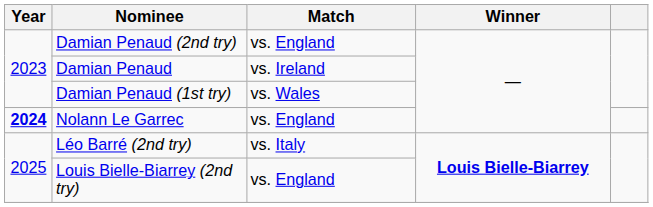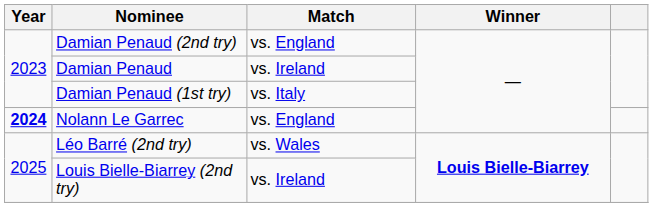 <table class="wikitable">
 <tr>
 <th width=40>Year</th>
 <th width=185>Nominee</th>
 <th width=160>Match</th>
 <th width=185>Winner</th>
 <th width=30></th>
 </tr>
 <tr>
 <td align=center rowspan=3><a href='#'>2023</a></td>
 <td><a href='#'>Damian Penaud</a> <em>(2nd try)</em></td>
 <td>vs. <a href='#'>England</a></td>
 <td align=center rowspan=4>—</td>
 <td align=center rowspan=3></td>
 </tr>
 <tr>
 <td><a href='#'>Damian Penaud</a></td>
 <td>vs. <a href='#'>Ireland</a></td>
 </tr>
 <tr>
 <td><a href='#'>Damian Penaud</a> <em>(1st try)</em></td>
-<td>vs. <a href='#'>Wales</a></td>
+<td>vs. <a href='#'>Italy</a></td>
 </tr>
 <tr>
 <td align=center><strong><a href='#'>2024</a></strong></td>
 <td><a href='#'>Nolann Le Garrec</a></td>
 <td>vs. <a href='#'>England</a></td>
 <td align=center></td>
 </tr>
 <tr>
 <td align=center rowspan=2><a href='#'>2025</a></td>
 <td><a href='#'>Léo Barré</a> <em>(2nd try)</em></td>
-<td>vs. <a href='#'>Italy</a></td>
+<td>vs. <a href='#'>Wales</a></td>
 <td align=center rowspan=2><strong><a href='#'>Louis Bielle-Biarrey</a></strong></td>
 <td align=center rowspan=2><br></td>
 </tr>
 <tr>
 <td><a href='#'>Louis Bielle-Biarrey</a> <em>(2nd try)</em></td>
-<td>vs. <a href='#'>England</a></td>
+<td>vs. <a href='#'>Ireland</a></td>
 </tr>
 <tr>
 </tr>
 </table>
